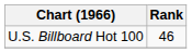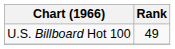 <table class="wikitable">
 <tr>
 <th>Chart (1966)</th>
 <th>Rank</th>
 </tr>
 <tr>
 <td>U.S. <em>Billboard</em> Hot 100</td>
-<td style="text-align:center;">46</td>
+<td style="text-align:center;">49</td>
 </tr>
 <tr>
 </tr>
 </table>
